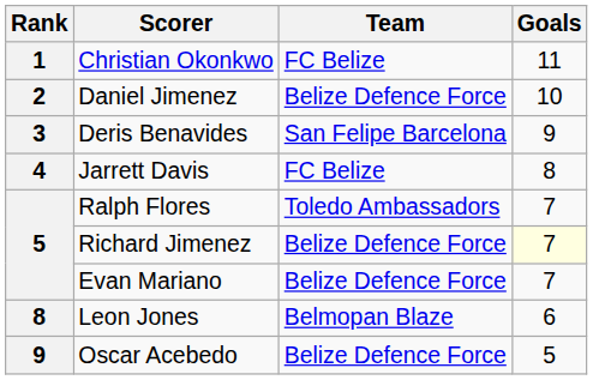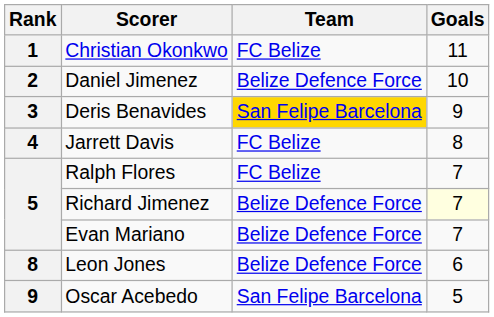 <table class="wikitable" style="text-align:center">
 <tr>
 <th>Rank</th>
 <th>Scorer</th>
 <th>Team</th>
 <th>Goals</th>
 </tr>
 <tr>
 <th rowspan="1">1</th>
 <td align="left"> <a href='#'>Christian Okonkwo</a></td>
 <td align="left"><a href='#'>FC Belize</a></td>
 <td>11</td>
 </tr>
 <tr>
 <th rowspan="1">2</th>
 <td align="left"> Daniel Jimenez</td>
 <td align="left"><a href='#'>Belize Defence Force</a></td>
 <td>10</td>
 </tr>
 <tr>
 <th rowspan="1">3</th>
 <td align="left"> Deris Benavides</td>
-<td align="left"><a href='#'>San Felipe Barcelona</a></td>
+<td align="left" style="background: gold;"><a href='#'>San Felipe Barcelona</a></td>
 <td>9</td>
 </tr>
 <tr>
 <th rowspan="1">4</th>
 <td align="left"> Jarrett Davis</td>
 <td align="left"><a href='#'>FC Belize</a></td>
 <td>8</td>
 </tr>
 <tr>
 <th rowspan="3">5</th>
 <td align="left"> Ralph Flores</td>
-<td align="left"><a href='#'>Toledo Ambassadors</a></td>
+<td align="left"><a href='#'>FC Belize</a></td>
 <td>7</td>
 </tr>
 <tr>
 <td align="left"> Richard Jimenez</td>
 <td align="left"><a href='#'>Belize Defence Force</a></td>
 <td style="background: lightyellow;">7</td>
 </tr>
 <tr>
 <td align="left"> Evan Mariano</td>
 <td align="left"><a href='#'>Belize Defence Force</a></td>
 <td>7</td>
 </tr>
 <tr>
 <th rowspan="1">8</th>
 <td align="left"> Leon Jones</td>
-<td align="left"><a href='#'>Belmopan Blaze</a></td>
+<td align="left"><a href='#'>Belize Defence Force</a></td>
 <td>6</td>
 </tr>
 <tr>
 <th rowspan="1">9</th>
 <td align="left"> Oscar Acebedo</td>
-<td align="left"><a href='#'>Belize Defence Force</a></td>
+<td align="left"><a href='#'>San Felipe Barcelona</a></td>
 <td>5</td>
 </tr>
 </table>
